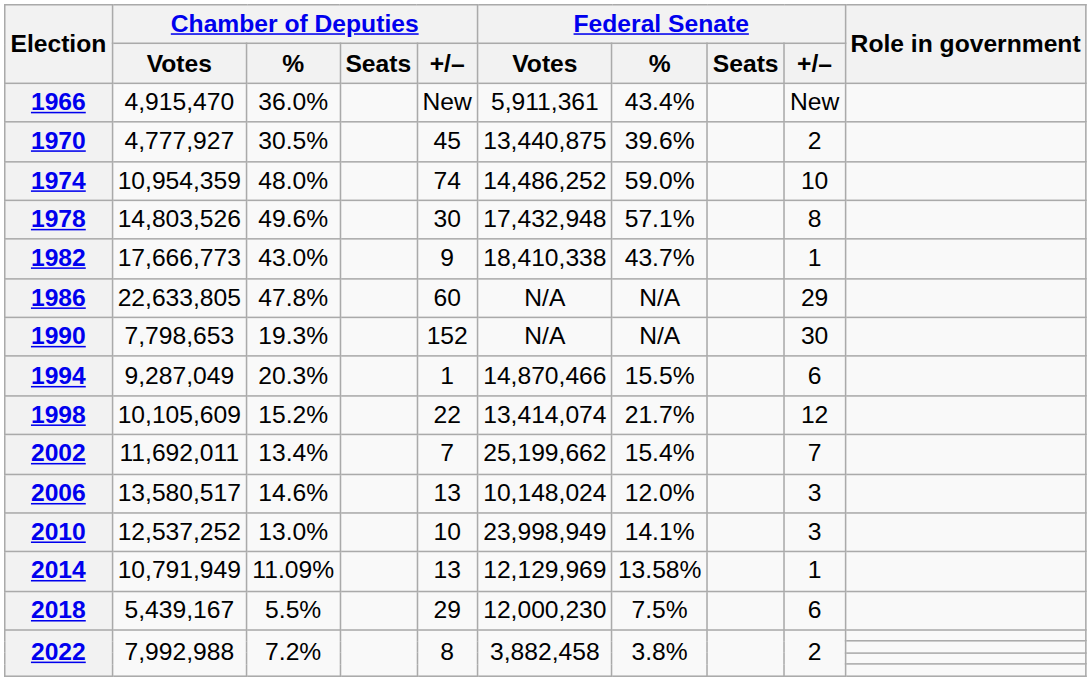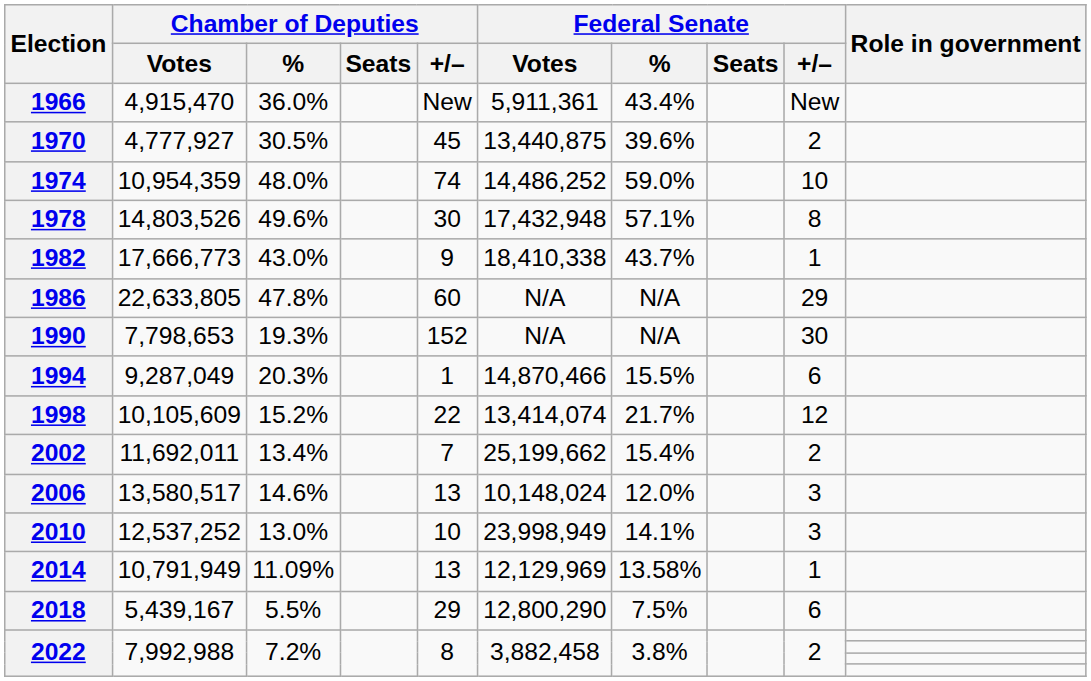 <table class=wikitable style=text-align:center>
 <tr>
 <th rowspan="2">Election</th>
 <th colspan="4"><a href='#'>Chamber of Deputies</a></th>
 <th colspan="4"><a href='#'>Federal Senate</a></th>
 <th rowspan="2">Role in government</th>
 </tr>
 <tr>
 <th><strong>Votes</strong></th>
 <th><strong>%</strong></th>
 <th><strong>Seats</strong></th>
 <th>+/–</th>
 <th><strong>Votes</strong></th>
 <th><strong>%</strong></th>
 <th><strong>Seats</strong></th>
 <th>+/–</th>
 </tr>
 <tr>
 <th><a href='#'>1966</a></th>
 <td>4,915,470</td>
 <td>36.0%</td>
 <td></td>
 <td>New</td>
 <td>5,911,361</td>
 <td>43.4%</td>
 <td></td>
 <td>New</td>
 <td></td>
 </tr>
 <tr>
 <th><a href='#'>1970</a></th>
 <td>4,777,927</td>
 <td>30.5%</td>
 <td></td>
 <td> 45</td>
 <td>13,440,875</td>
 <td>39.6%</td>
 <td></td>
 <td> 2</td>
 <td></td>
 </tr>
 <tr>
 <th><a href='#'>1974</a></th>
 <td>10,954,359</td>
 <td>48.0%</td>
 <td></td>
 <td> 74</td>
 <td>14,486,252</td>
 <td>59.0%</td>
 <td></td>
 <td> 10</td>
 <td></td>
 </tr>
 <tr>
 <th><a href='#'>1978</a></th>
 <td>14,803,526</td>
 <td>49.6%</td>
 <td></td>
 <td> 30</td>
 <td>17,432,948</td>
 <td>57.1%</td>
 <td></td>
 <td> 8</td>
 <td></td>
 </tr>
 <tr>
 <th><a href='#'>1982</a></th>
 <td>17,666,773</td>
 <td>43.0%</td>
 <td></td>
 <td> 9</td>
 <td>18,410,338</td>
 <td>43.7%</td>
 <td></td>
 <td> 1</td>
 <td></td>
 </tr>
 <tr>
 <th><a href='#'>1986</a></th>
 <td>22,633,805</td>
 <td>47.8%</td>
 <td></td>
 <td> 60</td>
 <td>N/A</td>
 <td>N/A</td>
 <td></td>
 <td> 29</td>
 <td></td>
 </tr>
 <tr>
 <th><a href='#'>1990</a></th>
 <td>7,798,653</td>
 <td>19.3%</td>
 <td></td>
 <td> 152</td>
 <td>N/A</td>
 <td>N/A</td>
 <td></td>
 <td> 30</td>
 <td></td>
 </tr>
 <tr>
 <th><a href='#'>1994</a></th>
 <td>9,287,049</td>
 <td>20.3%</td>
 <td></td>
 <td> 1</td>
 <td>14,870,466</td>
 <td>15.5%</td>
 <td></td>
 <td> 6</td>
 <td></td>
 </tr>
 <tr>
 <th><a href='#'>1998</a></th>
 <td>10,105,609</td>
 <td>15.2%</td>
 <td></td>
 <td> 22</td>
 <td>13,414,074</td>
 <td>21.7%</td>
 <td></td>
 <td> 12</td>
 <td></td>
 </tr>
 <tr>
 <th><a href='#'>2002</a></th>
 <td>11,692,011</td>
 <td>13.4%</td>
 <td></td>
 <td> 7</td>
 <td>25,199,662</td>
 <td>15.4%</td>
 <td></td>
-<td> 7</td>
+<td> 2</td>
 <td></td>
 </tr>
 <tr>
 <th><a href='#'>2006</a></th>
 <td>13,580,517</td>
 <td>14.6%</td>
 <td></td>
 <td> 13</td>
 <td>10,148,024</td>
 <td>12.0%</td>
 <td></td>
 <td> 3</td>
 <td></td>
 </tr>
 <tr>
 <th><a href='#'>2010</a></th>
 <td>12,537,252</td>
 <td>13.0%</td>
 <td></td>
 <td> 10</td>
 <td>23,998,949</td>
 <td>14.1%</td>
 <td></td>
 <td> 3</td>
 <td></td>
 </tr>
 <tr>
 <th><a href='#'>2014</a></th>
 <td>10,791,949</td>
 <td>11.09%</td>
 <td></td>
 <td> 13</td>
 <td>12,129,969</td>
 <td>13.58%</td>
 <td></td>
 <td> 1</td>
 <td></td>
 </tr>
 <tr>
 <th><a href='#'>2018</a></th>
 <td>5,439,167</td>
 <td>5.5%</td>
 <td></td>
 <td> 29</td>
-<td>12,000,230</td>
+<td>12,800,290</td>
 <td>7.5%</td>
 <td></td>
 <td> 6</td>
 <td></td>
 </tr>
 <tr>
 <th rowspan="4"><a href='#'>2022</a></th>
 <td rowspan="4">7,992,988</td>
 <td rowspan="4">7.2%</td>
 <td rowspan="4"></td>
 <td rowspan="4"> 8</td>
 <td rowspan="4">3,882,458</td>
 <td rowspan="4">3.8%</td>
 <td rowspan="4"></td>
 <td rowspan="4"> 2</td>
 <td></td>
 </tr>
 <tr>
 <td></td>
 </tr>
 <tr>
 <td></td>
 </tr>
 <tr>
 <td></td>
 </tr>
 </table>
